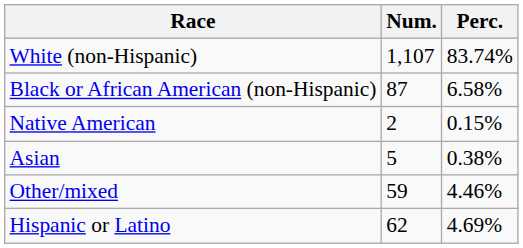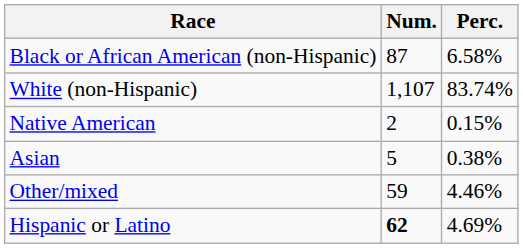 <table class="wikitable">
 <tr>
 <th>Race</th>
 <th>Num.</th>
 <th>Perc.</th>
 </tr>
 <tr>
+<td><a href='#'>Black or African American</a> (non-Hispanic)</td>
+<td>87</td>
+<td>6.58%</td>
+</tr>
+<tr>
 <td><a href='#'>White</a> (non-Hispanic)</td>
 <td>1,107</td>
 <td>83.74%</td>
-</tr>
-<tr>
-<td><a href='#'>Black or African American</a> (non-Hispanic)</td>
-<td>87</td>
-<td>6.58%</td>
 </tr>
 <tr>
 <td><a href='#'>Native American</a></td>
 <td>2</td>
 <td>0.15%</td>
 </tr>
 <tr>
 <td><a href='#'>Asian</a></td>
 <td>5</td>
 <td>0.38%</td>
 </tr>
 <tr>
 <td><a href='#'>Other/mixed</a></td>
 <td>59</td>
 <td>4.46%</td>
 </tr>
 <tr>
 <td><a href='#'>Hispanic</a> or <a href='#'>Latino</a></td>
-<td>62</td>
+<td><strong>62</strong></td>
 <td>4.69%</td>
 </tr>
 </table>
